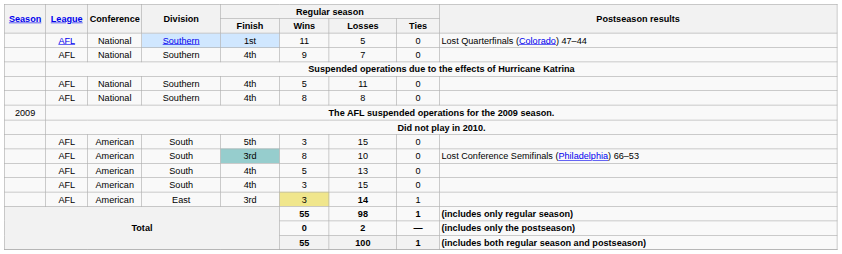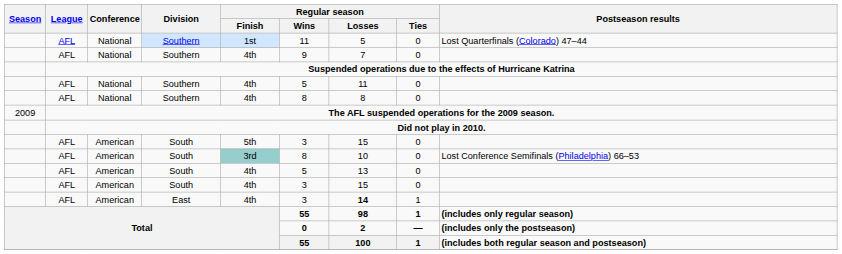 <table class="wikitable" style="font-size: 95%; width:70%;">
 <tr>
 <th rowspan="2" style="width:5%;"><a href='#'>Season</a></th>
 <th rowspan="2" style="width:5%;"><a href='#'>League</a></th>
 <th rowspan="2" style="width:5%;">Conference</th>
 <th rowspan="2">Division</th>
 <th colspan="4">Regular season</th>
 <th rowspan="2">Postseason results</th>
 </tr>
 <tr>
 <th>Finish</th>
 <th>Wins</th>
 <th>Losses</th>
 <th>Ties</th>
 </tr>
 <tr>
 <td align="center"></td>
 <td align="center"><a href='#'>AFL</a></td>
 <td align="center">National</td>
 <td align="center" bgcolor="#D0E7FF"><a href='#'>Southern</a></td>
 <td align="center" bgcolor="#D0E7FF">1st</td>
 <td align="center">11</td>
 <td align="center">5</td>
 <td align="center">0</td>
 <td>Lost Quarterfinals (<a href='#'>Colorado</a>) 47–44</td>
 </tr>
 <tr>
 <td align="center"></td>
 <td align="center">AFL</td>
 <td align="center">National</td>
 <td align="center">Southern</td>
 <td align="center">4th</td>
 <td align="center">9</td>
 <td align="center">7</td>
 <td align="center">0</td>
 <td></td>
 </tr>
 <tr>
 <td align="center"></td>
 <td align="center" Colspan="8"><strong>Suspended operations due to the effects of Hurricane Katrina</strong></td>
 </tr>
 <tr>
 <td align="center"></td>
 <td align="center">AFL</td>
 <td align="center">National</td>
 <td align="center">Southern</td>
 <td align="center">4th</td>
 <td align="center">5</td>
 <td align="center">11</td>
 <td align="center">0</td>
 <td></td>
 </tr>
 <tr>
 <td align="center"></td>
 <td align="center">AFL</td>
 <td align="center">National</td>
 <td align="center">Southern</td>
 <td align="center">4th</td>
 <td align="center">8</td>
 <td align="center">8</td>
 <td align="center">0</td>
 <td></td>
 </tr>
 <tr>
 <td align="center">2009</td>
 <td align="center" Colspan="8"><strong>The AFL suspended operations for the 2009 season.</strong></td>
 </tr>
 <tr>
 <td align="center"></td>
 <td align="center" Colspan="8"><strong>Did not play in 2010.</strong></td>
 </tr>
 <tr>
 <td align="center"></td>
 <td align="center">AFL</td>
 <td align="center">American</td>
 <td align="center">South</td>
 <td align="center">5th</td>
 <td align="center">3</td>
 <td align="center">15</td>
 <td align="center">0</td>
 <td></td>
 </tr>
 <tr>
 <td align="center"></td>
 <td align="center">AFL</td>
 <td align="center">American</td>
 <td align="center">South</td>
 <td align="center" bgcolor="#96CDCD">3rd</td>
 <td align="center">8</td>
 <td align="center">10</td>
 <td align="center">0</td>
 <td>Lost Conference Semifinals (<a href='#'>Philadelphia</a>) 66–53</td>
 </tr>
 <tr>
 <td align="center"></td>
 <td align="center">AFL</td>
 <td align="center">American</td>
 <td align="center">South</td>
 <td align="center">4th</td>
 <td align="center">5</td>
 <td align="center">13</td>
 <td align="center">0</td>
 <td></td>
 </tr>
 <tr>
 <td align="center"></td>
 <td align="center">AFL</td>
 <td align="center">American</td>
 <td align="center">South</td>
 <td align="center">4th</td>
 <td align="center">3</td>
 <td align="center">15</td>
 <td align="center">0</td>
 <td></td>
 </tr>
 <tr>
 <td align="center"></td>
 <td align="center">AFL</td>
 <td align="center">American</td>
 <td align="center">East</td>
-<td align="center">3rd</td>
-<td align="center" style="background: khaki;">3</td>
+<td align="center">4th</td>
+<td align="center">3</td>
 <td align="center"><strong>14</strong></td>
 <td align="center">1</td>
 <td></td>
 </tr>
 <tr>
 <th align="center" rowSpan="3" colspan="5">Total</th>
 <td align="center"><strong>55</strong></td>
 <td align="center"><strong>98</strong></td>
 <td align="center"><strong>1</strong></td>
 <td colSpan="3"><strong>(includes only regular season)</strong></td>
 </tr>
 <tr>
 <td align="center"><strong>0</strong></td>
 <td align="center"><strong>2</strong></td>
 <td align="center"><strong>—</strong></td>
 <td colSpan="3"><strong>(includes only the postseason)</strong></td>
 </tr>
 <tr>
 <th align="center">55</th>
 <th align="center">100</th>
 <th align="center">1</th>
 <td colSpan="3"><strong>(includes both regular season and postseason)</strong></td>
 </tr>
 <tr>
 </tr>
 </table>
